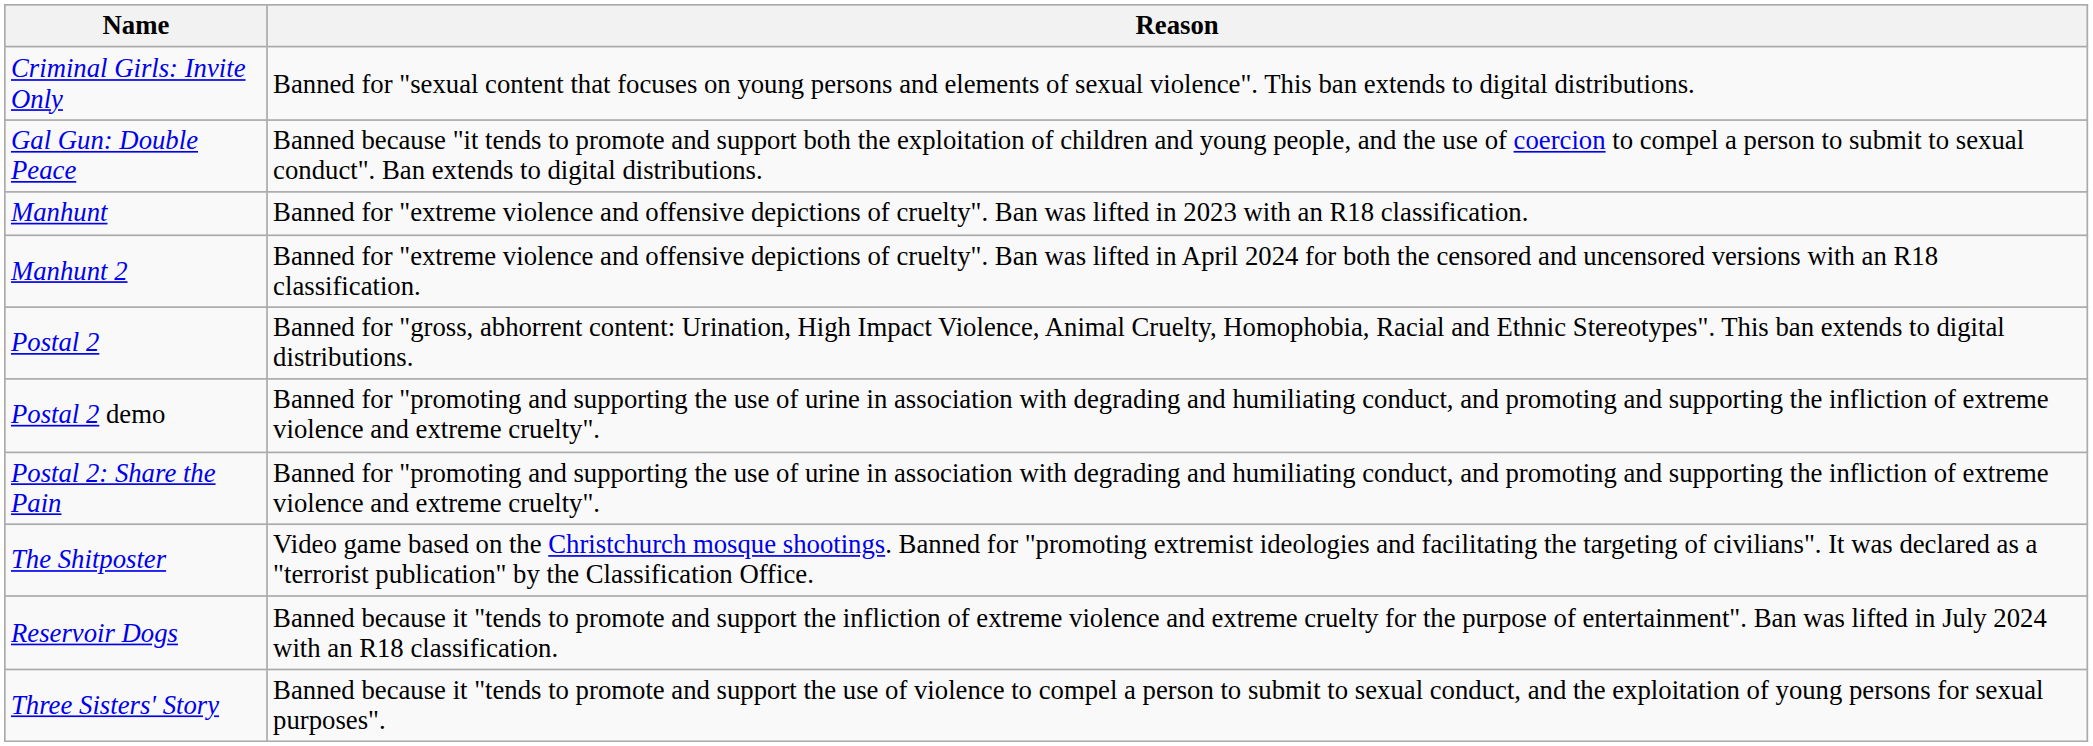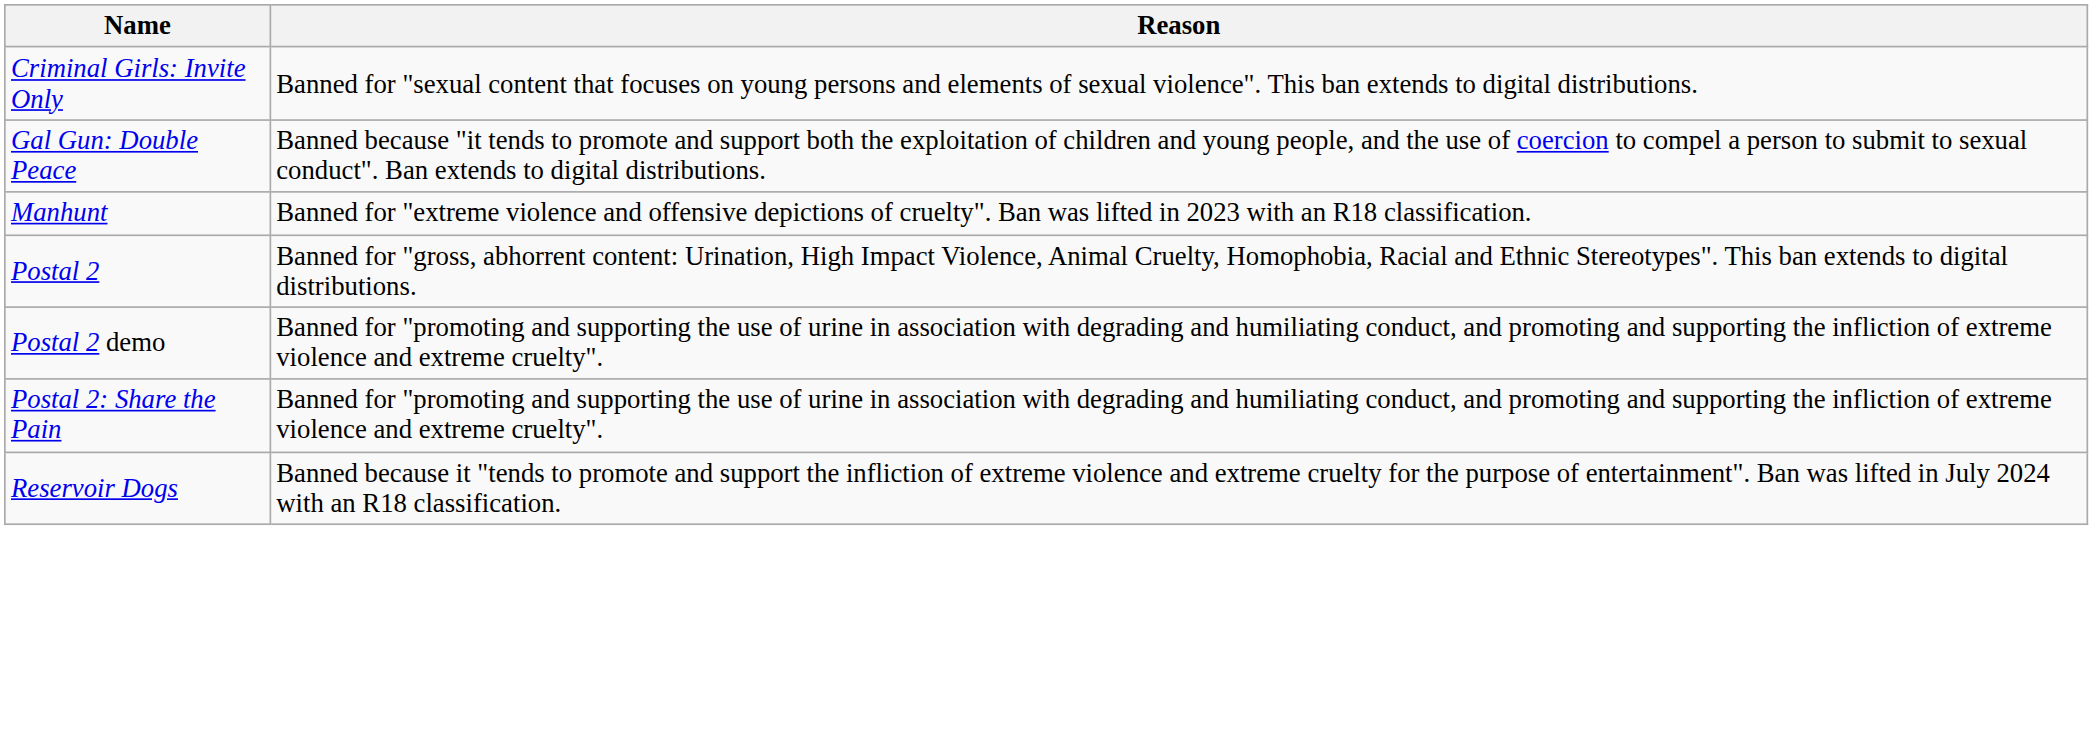 <table class="wikitable">
 <tr>
 <th>Name</th>
 <th>Reason</th>
 </tr>
 <tr>
 <td><em><a href='#'>Criminal Girls: Invite Only</a></em></td>
 <td>Banned for "sexual content that focuses on young persons and elements of sexual violence". This ban extends to digital distributions.</td>
 </tr>
 <tr>
 <td><em><a href='#'>Gal Gun: Double Peace</a></em></td>
 <td>Banned because "it tends to promote and support both the exploitation of children and young people, and the use of <a href='#'>coercion</a> to compel a person to submit to sexual conduct". Ban extends to digital distributions.</td>
 </tr>
 <tr>
 <td><em><a href='#'>Manhunt</a></em></td>
 <td>Banned for "extreme violence and offensive depictions of cruelty". Ban was lifted in 2023 with an R18 classification.</td>
 </tr>
 <tr>
-<td><em><a href='#'>Manhunt 2</a></em></td>
-<td>Banned for "extreme violence and offensive depictions of cruelty". Ban was lifted in April 2024 for both the censored and uncensored versions with an R18 classification.</td>
-</tr>
-<tr>
 <td><em><a href='#'>Postal 2</a></em></td>
 <td>Banned for "gross, abhorrent content: Urination, High Impact Violence, Animal Cruelty, Homophobia, Racial and Ethnic Stereotypes". This ban extends to digital distributions.</td>
 </tr>
 <tr>
 <td><em><a href='#'>Postal 2</a></em> demo</td>
 <td>Banned for "promoting and supporting the use of urine in association with degrading and humiliating conduct, and promoting and supporting the infliction of extreme violence and extreme cruelty".</td>
 </tr>
 <tr>
 <td><em><a href='#'>Postal 2: Share the Pain</a></em></td>
 <td>Banned for "promoting and supporting the use of urine in association with degrading and humiliating conduct, and promoting and supporting the infliction of extreme violence and extreme cruelty".</td>
 </tr>
 <tr>
-<td><em><a href='#'>The Shitposter</a></em></td>
-<td>Video game based on the <a href='#'>Christchurch mosque shootings</a>. Banned for "promoting extremist ideologies and facilitating the targeting of civilians". It was declared as a "terrorist publication" by the Classification Office.</td>
-</tr>
-<tr>
 <td><em><a href='#'>Reservoir Dogs</a></em></td>
 <td>Banned because it "tends to promote and support the infliction of extreme violence and extreme cruelty for the purpose of entertainment". Ban was lifted in July 2024 with an R18 classification.</td>
 </tr>
-<tr>
-<td><em><a href='#'>Three Sisters' Story</a></em></td>
-<td>Banned because it "tends to promote and support the use of violence to compel a person to submit to sexual conduct, and the exploitation of young persons for sexual purposes".</td>
-</tr>
 </table>
